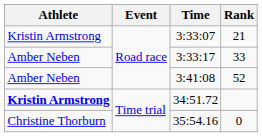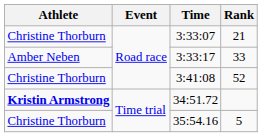 <table class=wikitable style=font-size:90%;text-align:center>
 <tr>
 <th>Athlete</th>
 <th>Event</th>
 <th>Time</th>
 <th>Rank</th>
 </tr>
 <tr>
-<td align=left><a href='#'>Kristin Armstrong</a></td>
+<td align=left><a href='#'>Christine Thorburn</a></td>
 <td align=left rowspan=3><a href='#'>Road race</a></td>
 <td>3:33:07</td>
 <td>21</td>
 </tr>
 <tr>
 <td align=left><a href='#'>Amber Neben</a></td>
 <td>3:33:17</td>
 <td>33</td>
 </tr>
 <tr>
-<td align=left><a href='#'>Amber Neben</a></td>
+<td align=left><a href='#'>Christine Thorburn</a></td>
 <td>3:41:08</td>
 <td>52</td>
 </tr>
 <tr>
 <td align=left><strong><a href='#'>Kristin Armstrong</a></strong></td>
 <td align=left rowspan=2><a href='#'>Time trial</a></td>
 <td>34:51.72</td>
 <td></td>
 </tr>
 <tr>
 <td align=left><a href='#'>Christine Thorburn</a></td>
 <td>35:54.16</td>
-<td>0</td>
+<td>5</td>
 </tr>
 </table>
